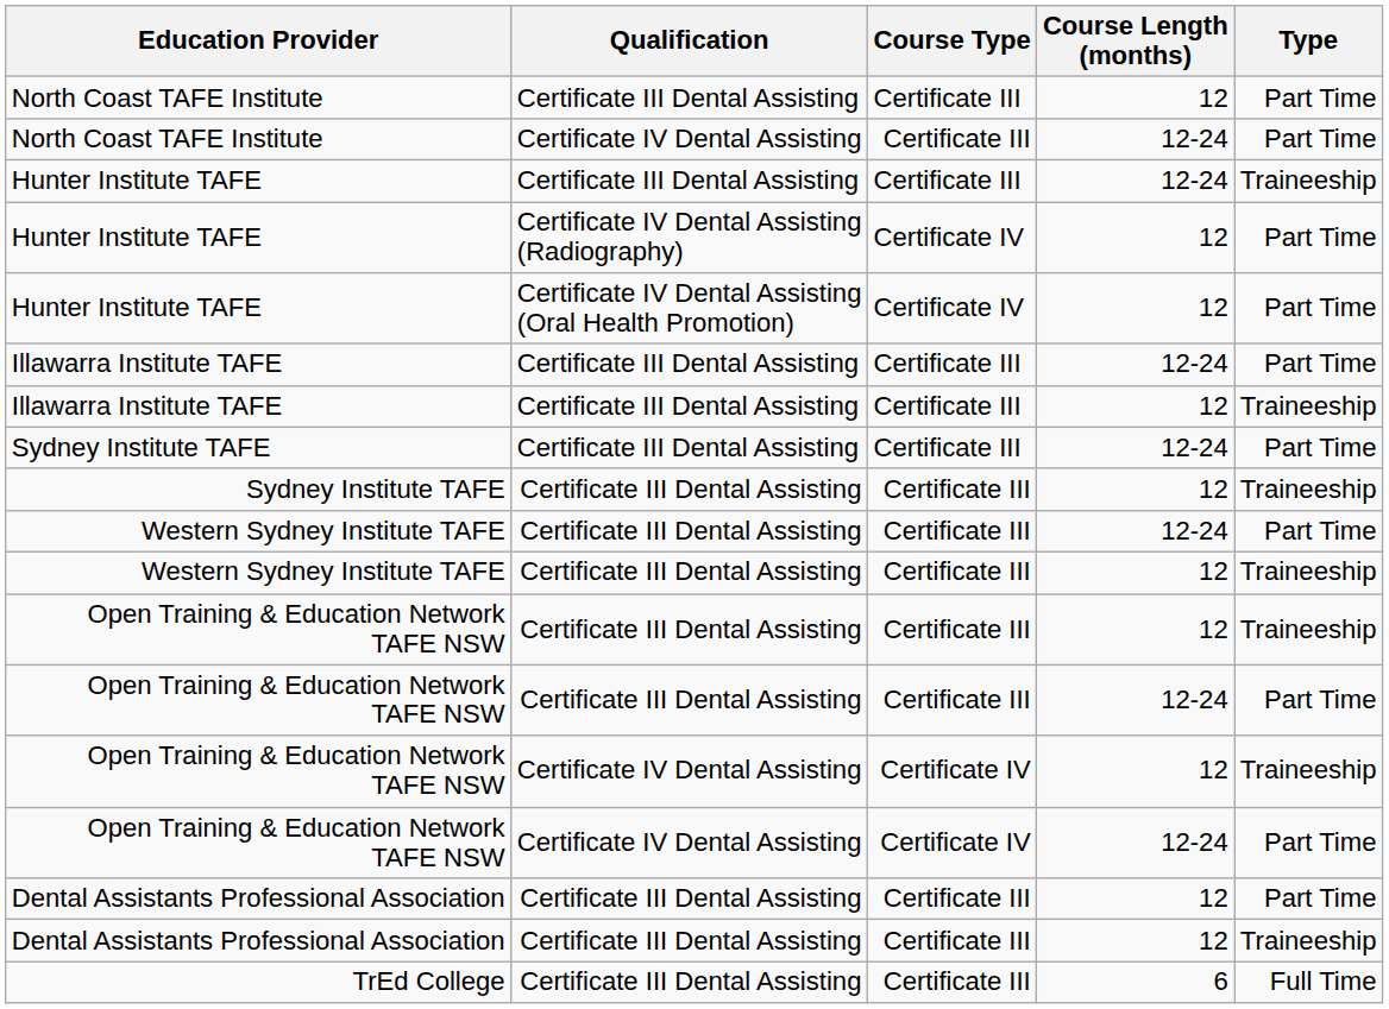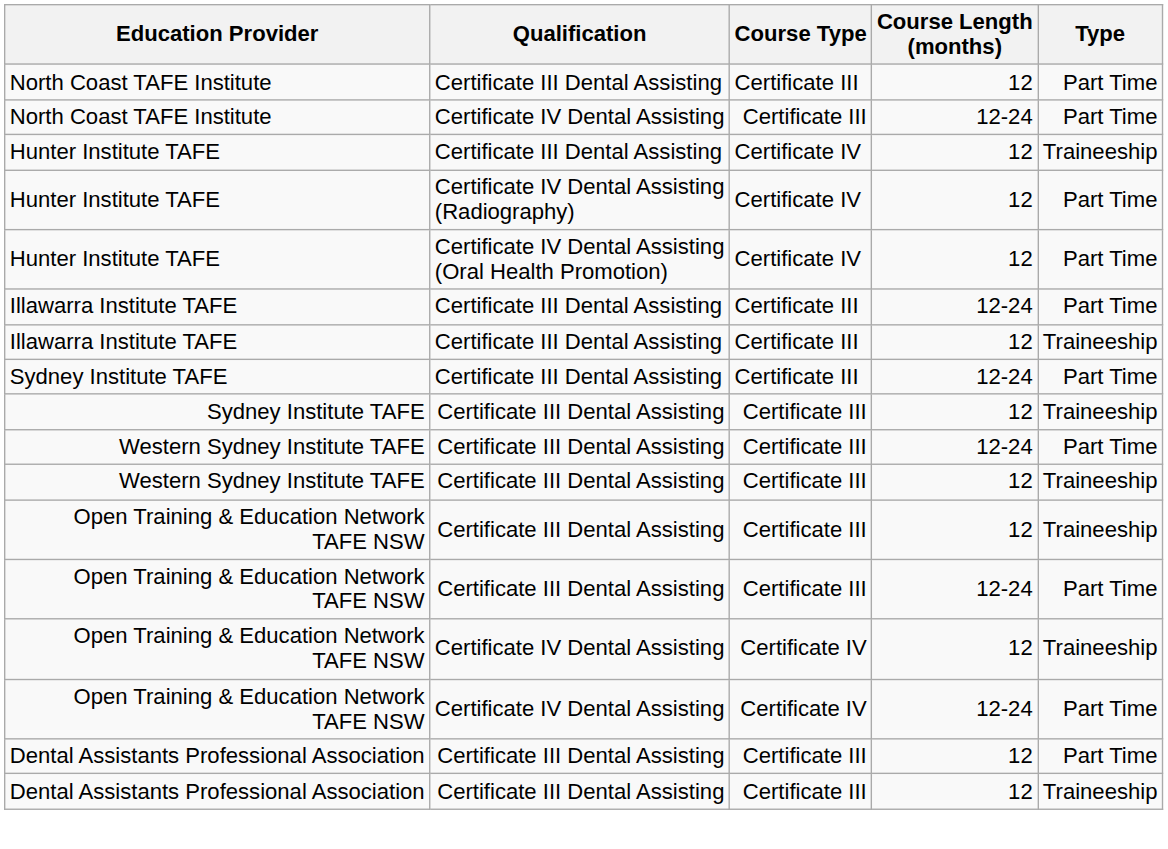 <table class="wikitable sortable mw-collapsible plainrowheaders" style="text-align: right; text-align: right">
 <tr>
 <th scope="col" data-sort-type="number">Education Provider</th>
 <th scope="col">Qualification</th>
 <th scope="col">Course Type</th>
 <th scope="col">Course Length<br>(months)</th>
 <th>Type</th>
 </tr>
 <tr>
 <td align="left">North Coast TAFE Institute</td>
 <td align="left">Certificate III Dental Assisting</td>
 <td align="left">Certificate III</td>
 <td align="centre">12</td>
 <td>Part Time</td>
 </tr>
 <tr>
 <td align="left">North Coast TAFE Institute</td>
 <td align="left">Certificate IV Dental Assisting</td>
 <td>Certificate III</td>
 <td align="centre">12-24</td>
 <td>Part Time</td>
 </tr>
 <tr>
 <td align="left">Hunter Institute TAFE</td>
 <td align="left">Certificate III Dental Assisting</td>
-<td align="left">Certificate III</td>
-<td align="centre">12-24</td>
+<td align="left">Certificate IV</td>
+<td align="centre">12</td>
 <td>Traineeship</td>
 </tr>
 <tr>
 <td align="left">Hunter Institute TAFE</td>
 <td align="left">Certificate IV Dental Assisting<br>(Radiography)</td>
 <td align="left">Certificate IV</td>
 <td align="centre">12</td>
 <td>Part Time</td>
 </tr>
 <tr>
 <td align="left">Hunter Institute TAFE</td>
 <td align="left">Certificate IV Dental Assisting<br>(Oral Health Promotion)</td>
 <td align="left">Certificate IV</td>
 <td align="centre">12</td>
 <td>Part Time</td>
 </tr>
 <tr>
 <td align="left">Illawarra Institute TAFE</td>
 <td align="left">Certificate III Dental Assisting</td>
 <td align="left">Certificate III</td>
 <td align="centre">12-24</td>
 <td>Part Time</td>
 </tr>
 <tr>
 <td align="left">Illawarra Institute TAFE</td>
 <td align="left">Certificate III Dental Assisting</td>
 <td align="left">Certificate III</td>
 <td align="centre">12</td>
 <td>Traineeship</td>
 </tr>
 <tr>
 <td align="left">Sydney Institute TAFE</td>
 <td align="left">Certificate III Dental Assisting</td>
 <td align="left">Certificate III</td>
 <td align="centre">12-24</td>
 <td>Part Time</td>
 </tr>
 <tr>
 <td>Sydney Institute TAFE</td>
 <td>Certificate III Dental Assisting</td>
 <td>Certificate III</td>
 <td>12</td>
 <td>Traineeship</td>
 </tr>
 <tr>
 <td>Western Sydney Institute TAFE</td>
 <td>Certificate III Dental Assisting</td>
 <td>Certificate III</td>
 <td>12-24</td>
 <td>Part Time</td>
 </tr>
 <tr>
 <td>Western Sydney Institute TAFE</td>
 <td>Certificate III Dental Assisting</td>
 <td>Certificate III</td>
 <td>12</td>
 <td>Traineeship</td>
 </tr>
 <tr>
 <td>Open Training & Education Network<br>TAFE NSW</td>
 <td>Certificate III Dental Assisting</td>
 <td>Certificate III</td>
 <td>12</td>
 <td>Traineeship</td>
 </tr>
 <tr>
 <td>Open Training & Education Network<br>TAFE NSW</td>
 <td>Certificate III Dental Assisting</td>
 <td>Certificate III</td>
 <td>12-24</td>
 <td>Part Time</td>
 </tr>
 <tr>
 <td>Open Training & Education Network<br>TAFE NSW</td>
 <td>Certificate IV Dental Assisting</td>
 <td>Certificate IV</td>
 <td>12</td>
 <td>Traineeship</td>
 </tr>
 <tr>
 <td>Open Training & Education Network<br>TAFE NSW</td>
 <td>Certificate IV Dental Assisting</td>
 <td>Certificate IV</td>
 <td>12-24</td>
 <td>Part Time</td>
 </tr>
 <tr>
 <td>Dental Assistants Professional Association</td>
 <td>Certificate III Dental Assisting</td>
 <td>Certificate III</td>
 <td>12</td>
 <td>Part Time</td>
 </tr>
 <tr>
 <td>Dental Assistants Professional Association</td>
 <td>Certificate III Dental Assisting</td>
 <td>Certificate III</td>
 <td>12</td>
 <td>Traineeship</td>
 </tr>
-<tr>
-<td>TrEd College</td>
-<td>Certificate III Dental Assisting</td>
-<td>Certificate III</td>
-<td>6</td>
-<td>Full Time</td>
-</tr>
 </table>
